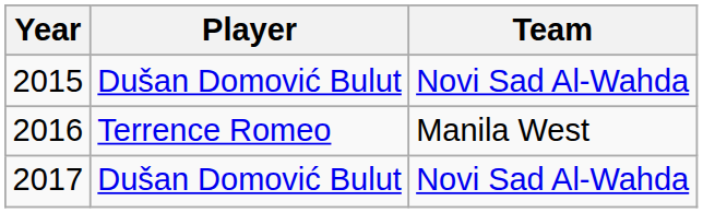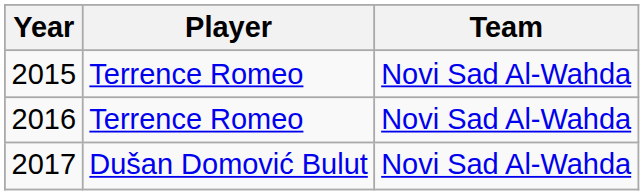 <table class=wikitable>
 <tr>
 <th>Year</th>
 <th>Player</th>
 <th>Team</th>
 </tr>
 <tr>
 <td>2015</td>
-<td> <a href='#'>Dušan Domović Bulut</a></td>
+<td> <a href='#'>Terrence Romeo</a></td>
 <td> <a href='#'>Novi Sad Al-Wahda</a></td>
 </tr>
 <tr>
 <td>2016</td>
 <td> <a href='#'>Terrence Romeo</a></td>
-<td> Manila West</td>
+<td> <a href='#'>Novi Sad Al-Wahda</a></td>
 </tr>
 <tr>
 <td>2017</td>
 <td> <a href='#'>Dušan Domović Bulut</a></td>
 <td> <a href='#'>Novi Sad Al-Wahda</a></td>
 </tr>
 </table>
